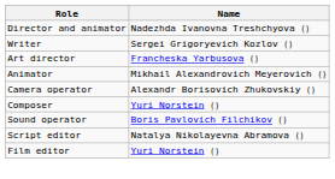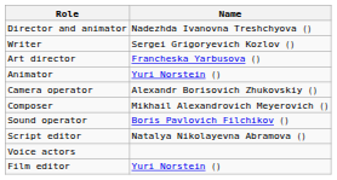 <table class="wikitable sortable">
 <tr>
 <th>Role</th>
 <th>Name</th>
 </tr>
 <tr>
 <td>Director and animator</td>
 <td>Nadezhda Ivanovna Treshchyova <small>()</small></td>
 </tr>
 <tr>
 <td>Writer</td>
 <td>Sergei Grigoryevich Kozlov <small>()</small></td>
 </tr>
 <tr>
 <td>Art director</td>
 <td><a href='#'>Francheska Yarbusova</a> <small>()</small></td>
 </tr>
 <tr>
 <td>Animator</td>
-<td>Mikhail Alexandrovich Meyerovich <small>()</small></td>
+<td><a href='#'>Yuri Norstein</a> <small>()</small></td>
 </tr>
 <tr>
 <td>Camera operator</td>
 <td>Alexandr Borisovich Zhukovskiy <small>()</small></td>
 </tr>
 <tr>
 <td>Composer</td>
-<td><a href='#'>Yuri Norstein</a> <small>()</small></td>
+<td>Mikhail Alexandrovich Meyerovich <small>()</small></td>
 </tr>
 <tr>
 <td>Sound operator</td>
 <td><a href='#'>Boris Pavlovich Filchikov</a> <small>()</small></td>
 </tr>
 <tr>
 <td>Script editor</td>
 <td>Natalya Nikolayevna Abramova <small>()</small></td>
 </tr>
 <tr>
+<td>Voice actors</td>
+<td></td>
+</tr>
+<tr>
 <td>Film editor</td>
 <td><a href='#'>Yuri Norstein</a> <small>()</small></td>
 </tr>
 </table>
